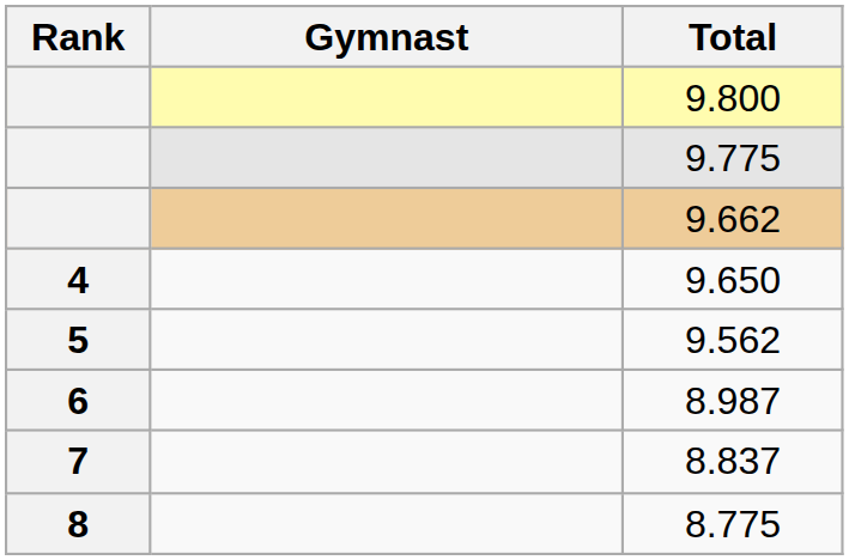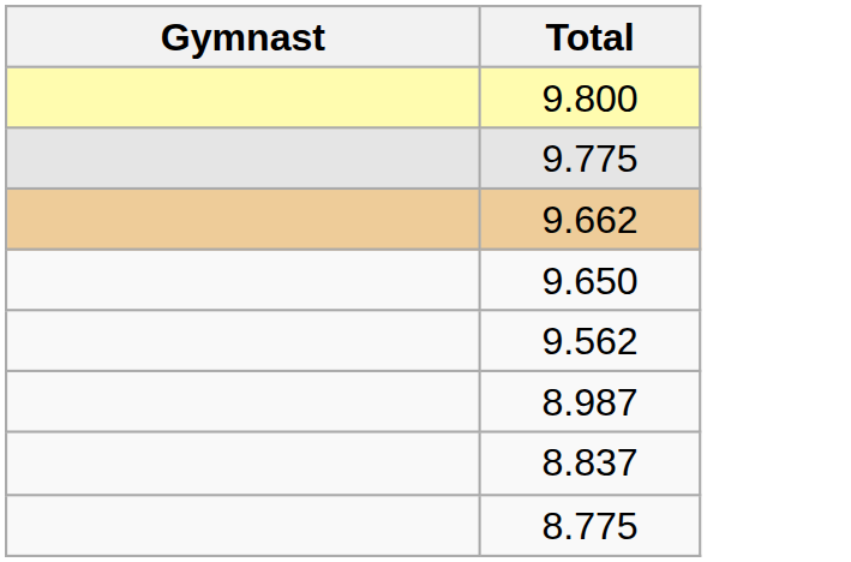 <table class="wikitable sortable" style="text-align:center; font-size:95%">
 <tr>
-<th scope="col" style="width:50px;">Rank</th>
 <th scope="col" style="width:180px;">Gymnast</th>
 <th scope="col" style="width:80px;">Total</th>
 </tr>
 <tr style="background:#fffcaf;">
-<th scope=row style="text-align:center"></th>
 <td style="text-align:left;"></td>
 <td>9.800</td>
 </tr>
 <tr style="background:#e5e5e5;">
-<th scope=row style="text-align:center"></th>
 <td style="text-align:left;"></td>
 <td>9.775</td>
 </tr>
 <tr style="background:#ec9;">
-<th scope=row style="text-align:center"></th>
 <td style="text-align:left;"></td>
 <td>9.662</td>
 </tr>
 <tr>
-<th scope=row style="text-align:center">4</th>
 <td style="text-align:left;"></td>
 <td>9.650</td>
 </tr>
 <tr>
-<th scope=row style="text-align:center">5</th>
 <td style="text-align:left;"></td>
 <td>9.562</td>
 </tr>
 <tr>
-<th scope=row style="text-align:center">6</th>
 <td style="text-align:left;"></td>
 <td>8.987</td>
 </tr>
 <tr>
-<th scope=row style="text-align:center">7</th>
 <td style="text-align:left;"></td>
 <td>8.837</td>
 </tr>
 <tr>
-<th scope=row style="text-align:center">8</th>
 <td style="text-align:left;"></td>
 <td>8.775</td>
 </tr>
 </table>
